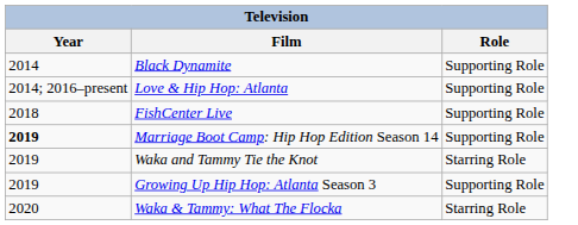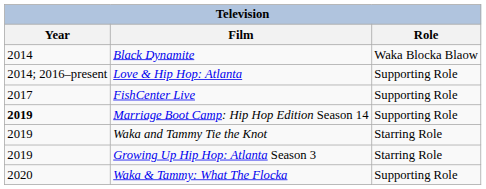 <table class="wikitable">
 <tr style="background:#ccc; text-align:center;">
 <th colspan="3" style="background: LightSteelBlue;">Television</th>
 </tr>
 <tr style="background:#ccc; text-align:center;">
 <th>Year</th>
 <th>Film</th>
 <th>Role</th>
 </tr>
 <tr>
 <td>2014</td>
 <td><em><a href='#'>Black Dynamite</a></em></td>
-<td>Supporting Role</td>
+<td>Waka Blocka Blaow</td>
 </tr>
 <tr>
 <td>2014; 2016–present</td>
 <td><em><a href='#'>Love & Hip Hop: Atlanta</a></em></td>
 <td>Supporting Role</td>
 </tr>
 <tr>
-<td>2018</td>
+<td>2017</td>
 <td><em><a href='#'>FishCenter Live</a></em></td>
 <td>Supporting Role</td>
 </tr>
 <tr>
 <td><strong>2019</strong></td>
 <td><em><a href='#'>Marriage Boot Camp</a>: Hip Hop Edition</em> Season 14 </td>
 <td>Supporting Role</td>
 </tr>
 <tr>
 <td>2019</td>
 <td><em>Waka and Tammy Tie the Knot</em> </td>
 <td>Starring Role</td>
 </tr>
 <tr>
 <td>2019</td>
 <td><em><a href='#'>Growing Up Hip Hop: Atlanta</a></em> Season 3 </td>
-<td>Supporting Role</td>
+<td>Starring Role</td>
 </tr>
 <tr>
 <td>2020</td>
 <td><em><a href='#'>Waka & Tammy: What The Flocka</a></em> </td>
-<td>Starring Role</td>
+<td>Supporting Role</td>
 </tr>
 </table>
